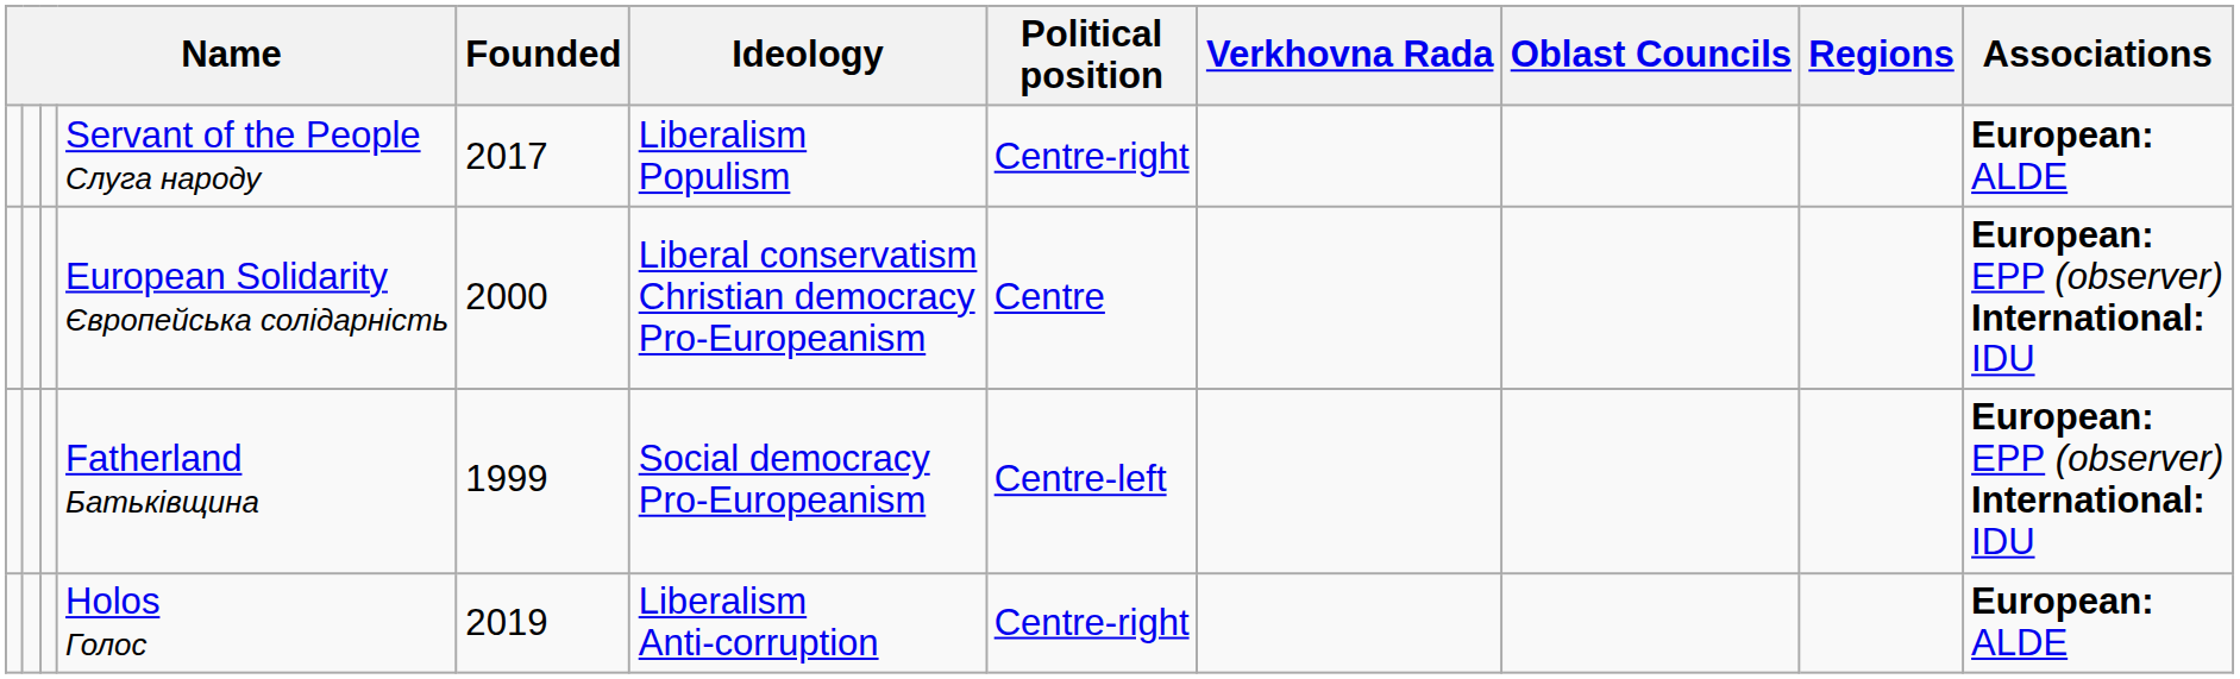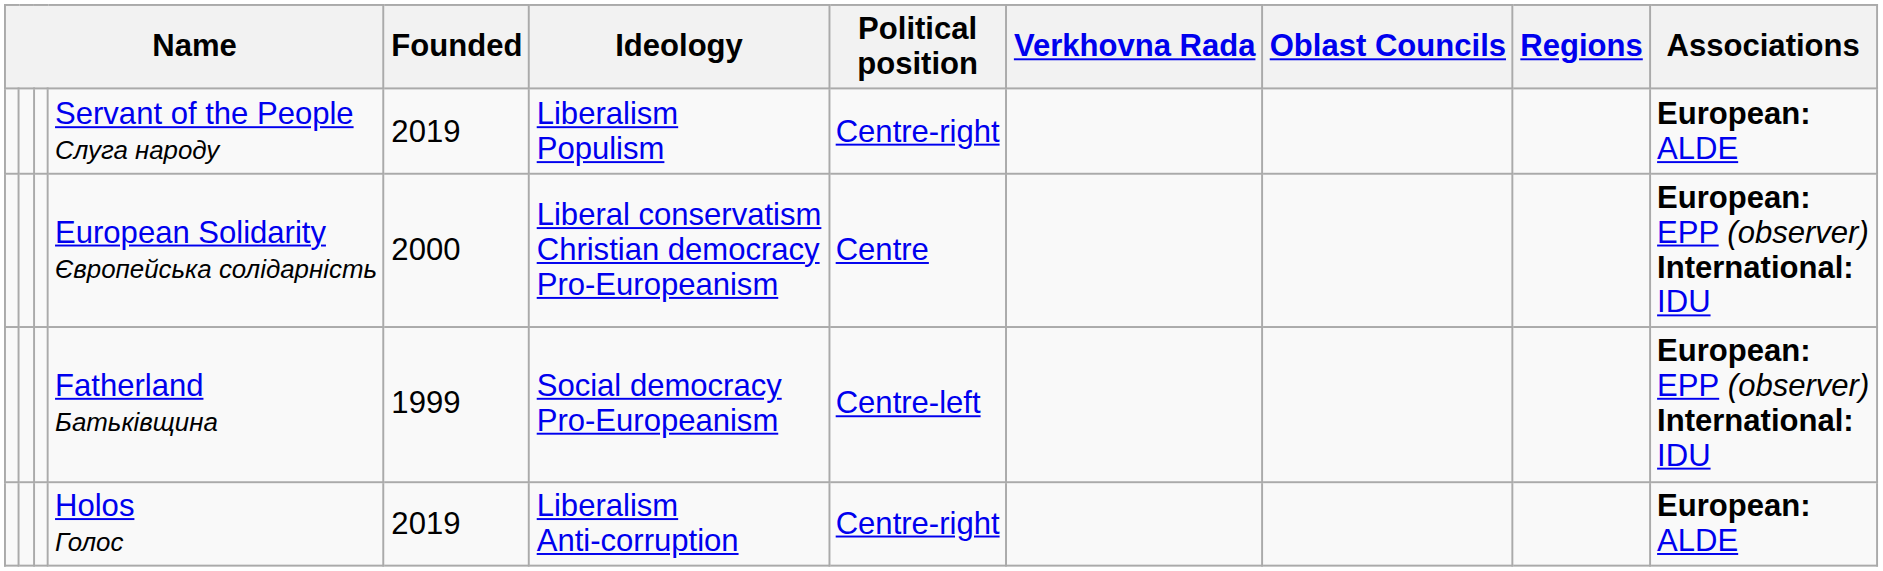 <table class="wikitable">
 <tr>
 <th colspan=4>Name</th>
 <th>Founded</th>
 <th>Ideology</th>
 <th>Political<br>position</th>
 <th><a href='#'>Verkhovna Rada</a></th>
 <th><a href='#'>Oblast Councils</a></th>
 <th><a href='#'>Regions</a></th>
 <th>Associations</th>
 </tr>
 <tr>
 <td></td>
 <td></td>
 <td></td>
 <td><a href='#'>Servant of the People</a><br><small><em>Слуга народу</em></small></td>
-<td>2017</td>
+<td>2019</td>
 <td><a href='#'>Liberalism</a><br><a href='#'>Populism</a></td>
 <td><a href='#'>Centre-right</a></td>
 <td></td>
 <td></td>
 <td></td>
 <td><strong>European:</strong><br><a href='#'>ALDE</a></td>
 </tr>
 <tr>
 <td></td>
 <td></td>
 <td></td>
 <td><a href='#'>European Solidarity</a><br><small><em>Європейська солідарність</em></small></td>
 <td>2000</td>
 <td><a href='#'>Liberal conservatism</a><br><a href='#'>Christian democracy</a><br><a href='#'>Pro-Europeanism</a></td>
 <td><a href='#'>Centre</a></td>
 <td></td>
 <td></td>
 <td></td>
 <td><strong>European:</strong><br><a href='#'>EPP</a> <em>(observer)</em><br><strong>International:</strong><br><a href='#'>IDU</a></td>
 </tr>
 <tr>
 <td></td>
 <td></td>
 <td></td>
 <td><a href='#'>Fatherland</a><br><small><em>Батьківщина</em></small></td>
 <td>1999</td>
 <td><a href='#'>Social democracy</a><br><a href='#'>Pro-Europeanism</a></td>
 <td><a href='#'>Centre-left</a></td>
 <td></td>
 <td></td>
 <td></td>
 <td><strong>European:</strong><br><a href='#'>EPP</a><em> (observer)</em><br><strong>International:</strong><br><a href='#'>IDU</a></td>
 </tr>
 <tr>
 <td></td>
 <td></td>
 <td></td>
 <td><a href='#'>Holos</a><br><small><em>Голос</em></small></td>
 <td>2019</td>
 <td><a href='#'>Liberalism</a><br><a href='#'>Anti-corruption</a></td>
 <td><a href='#'>Centre-right</a></td>
 <td></td>
 <td></td>
 <td></td>
 <td><strong>European:</strong><br><a href='#'>ALDE</a></td>
 </tr>
 </table>
